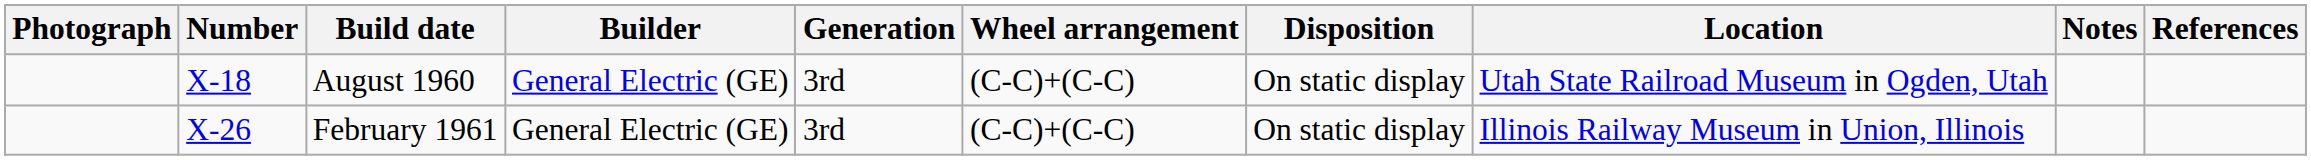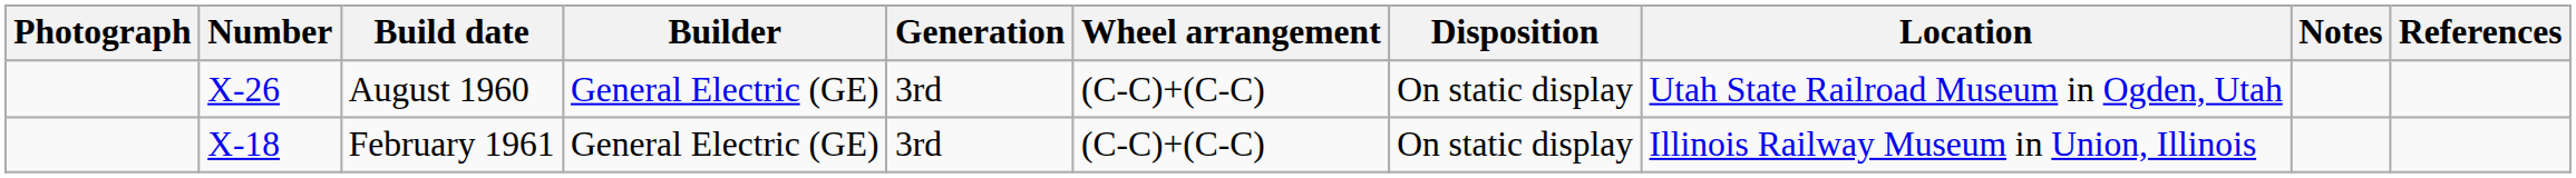 <table class="wikitable">
 <tr>
 <th>Photograph</th>
 <th>Number</th>
 <th>Build date</th>
 <th>Builder</th>
 <th>Generation</th>
 <th>Wheel arrangement</th>
 <th>Disposition</th>
 <th>Location</th>
 <th>Notes</th>
 <th>References</th>
 </tr>
 <tr>
 <td></td>
-<td><a href='#'>X-18</a></td>
+<td><a href='#'>X-26</a></td>
 <td>August 1960</td>
 <td><a href='#'>General Electric</a> (GE)</td>
 <td>3rd</td>
 <td>(C-C)+(C-C)</td>
 <td>On static display</td>
 <td><a href='#'>Utah State Railroad Museum</a> in <a href='#'>Ogden, Utah</a></td>
 <td></td>
 <td></td>
 </tr>
 <tr>
 <td></td>
-<td><a href='#'>X-26</a></td>
+<td><a href='#'>X-18</a></td>
 <td>February 1961</td>
 <td>General Electric (GE)</td>
 <td>3rd</td>
 <td>(C-C)+(C-C)</td>
 <td>On static display</td>
 <td><a href='#'>Illinois Railway Museum</a> in <a href='#'>Union, Illinois</a></td>
 <td></td>
 <td></td>
 </tr>
 </table>
